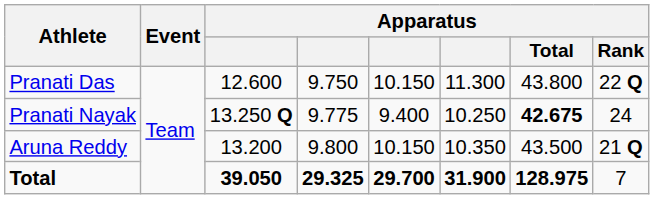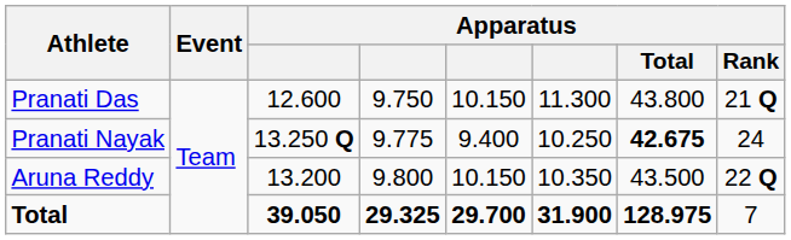 <table class=wikitable style=font-size:90%;text-align:center;>
 <tr>
 <th rowspan=2>Athlete</th>
 <th rowspan=2>Event</th>
 <th colspan =6>Apparatus</th>
 </tr>
 <tr style="font-size:95%">
 <th></th>
 <th></th>
 <th></th>
 <th></th>
 <th>Total</th>
 <th>Rank</th>
 </tr>
 <tr>
 <td align=left><a href='#'>Pranati Das</a></td>
 <td align=left rowspan="4"><a href='#'>Team</a></td>
 <td>12.600</td>
 <td>9.750</td>
 <td>10.150</td>
 <td>11.300</td>
 <td>43.800</td>
-<td>22 <strong>Q</strong></td>
+<td>21  <strong>Q</strong></td>
 </tr>
 <tr>
 <td align=left><a href='#'>Pranati Nayak</a></td>
 <td>13.250  <strong>Q</strong></td>
 <td>9.775</td>
 <td>9.400</td>
 <td>10.250</td>
 <td><strong>42.675</strong></td>
 <td>24</td>
 </tr>
 <tr>
 <td align=left><a href='#'>Aruna Reddy</a></td>
 <td>13.200</td>
 <td>9.800</td>
 <td>10.150</td>
 <td>10.350</td>
 <td>43.500</td>
-<td>21  <strong>Q</strong></td>
+<td>22 <strong>Q</strong></td>
 </tr>
 <tr>
 <td align=left><strong>Total</strong></td>
 <td><strong>39.050</strong></td>
 <td><strong>29.325</strong></td>
 <td><strong>29.700</strong></td>
 <td><strong>31.900</strong></td>
 <td><strong>128.975</strong></td>
 <td>7</td>
 </tr>
 </table>
